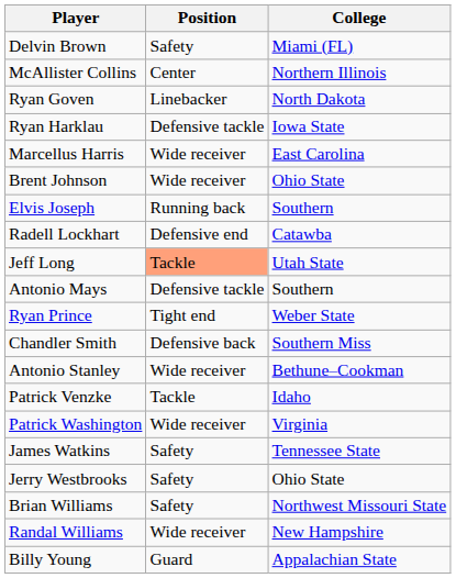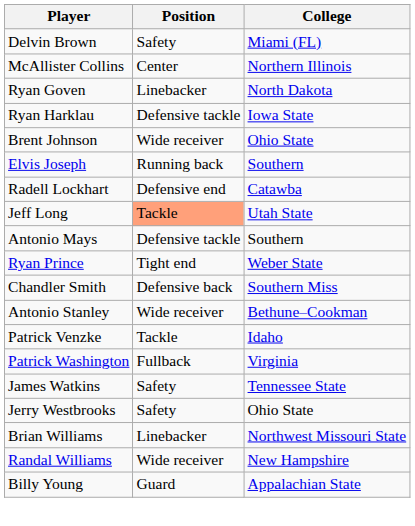 <table class="wikitable">
 <tr>
 <th>Player</th>
 <th>Position</th>
 <th>College</th>
 </tr>
 <tr>
 <td>Delvin Brown</td>
 <td>Safety</td>
 <td><a href='#'>Miami (FL)</a></td>
 </tr>
 <tr>
 <td>McAllister Collins</td>
 <td>Center</td>
 <td><a href='#'>Northern Illinois</a></td>
 </tr>
 <tr>
 <td>Ryan Goven</td>
 <td>Linebacker</td>
 <td><a href='#'>North Dakota</a></td>
 </tr>
 <tr>
 <td>Ryan Harklau</td>
 <td>Defensive tackle</td>
 <td><a href='#'>Iowa State</a></td>
-</tr>
-<tr>
-<td>Marcellus Harris</td>
-<td>Wide receiver</td>
-<td><a href='#'>East Carolina</a></td>
 </tr>
 <tr>
 <td>Brent Johnson</td>
 <td>Wide receiver</td>
 <td><a href='#'>Ohio State</a></td>
 </tr>
 <tr>
 <td><a href='#'>Elvis Joseph</a></td>
 <td>Running back</td>
 <td><a href='#'>Southern</a></td>
 </tr>
 <tr>
 <td>Radell Lockhart</td>
 <td>Defensive end</td>
 <td><a href='#'>Catawba</a></td>
 </tr>
 <tr>
 <td>Jeff Long</td>
 <td style="background: lightsalmon;">Tackle</td>
 <td><a href='#'>Utah State</a></td>
 </tr>
 <tr>
 <td>Antonio Mays</td>
 <td>Defensive tackle</td>
 <td>Southern</td>
 </tr>
 <tr>
 <td><a href='#'>Ryan Prince</a></td>
 <td>Tight end</td>
 <td><a href='#'>Weber State</a></td>
 </tr>
 <tr>
 <td>Chandler Smith</td>
 <td>Defensive back</td>
 <td><a href='#'>Southern Miss</a></td>
 </tr>
 <tr>
 <td>Antonio Stanley</td>
 <td>Wide receiver</td>
 <td><a href='#'>Bethune–Cookman</a></td>
 </tr>
 <tr>
 <td>Patrick Venzke</td>
 <td>Tackle</td>
 <td><a href='#'>Idaho</a></td>
 </tr>
 <tr>
 <td><a href='#'>Patrick Washington</a></td>
-<td>Wide receiver</td>
+<td>Fullback</td>
 <td><a href='#'>Virginia</a></td>
 </tr>
 <tr>
 <td>James Watkins</td>
 <td>Safety</td>
 <td><a href='#'>Tennessee State</a></td>
 </tr>
 <tr>
 <td>Jerry Westbrooks</td>
 <td>Safety</td>
 <td>Ohio State</td>
 </tr>
 <tr>
 <td>Brian Williams</td>
-<td>Safety</td>
+<td>Linebacker</td>
 <td><a href='#'>Northwest Missouri State</a></td>
 </tr>
 <tr>
 <td><a href='#'>Randal Williams</a></td>
 <td>Wide receiver</td>
 <td><a href='#'>New Hampshire</a></td>
 </tr>
 <tr>
 <td>Billy Young</td>
 <td>Guard</td>
 <td><a href='#'>Appalachian State</a></td>
 </tr>
 </table>
